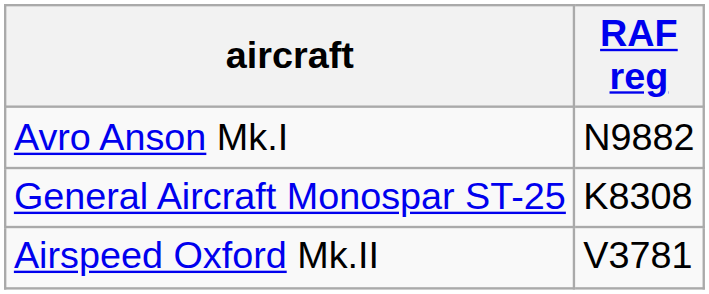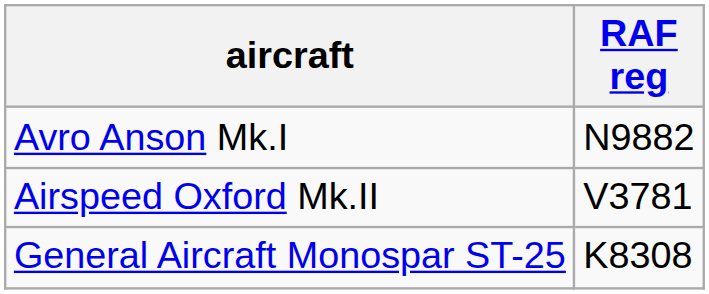 <table class=wikitable>
 <tr>
 <th>aircraft</th>
 <th><a href='#'>RAF<br>reg</a></th>
 </tr>
 <tr>
 <td><a href='#'>Avro Anson</a> Mk.I</td>
 <td>N9882</td>
 </tr>
 <tr>
+<td><a href='#'>Airspeed Oxford</a> Mk.II</td>
+<td>V3781</td>
+</tr>
+<tr>
 <td><a href='#'>General Aircraft Monospar ST-25</a></td>
 <td>K8308</td>
 </tr>
-<tr>
-<td><a href='#'>Airspeed Oxford</a> Mk.II</td>
-<td>V3781</td>
-</tr>
 </table>
